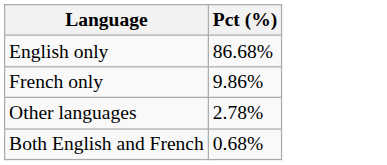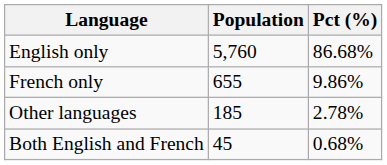 <table class="wikitable">
 <tr>
 <th>Language</th>
+<th>Population</th>
 <th>Pct (%)</th>
 </tr>
 <tr>
 <td>English only</td>
+<td>5,760</td>
 <td>86.68%</td>
 </tr>
 <tr>
 <td>French only</td>
+<td>655</td>
 <td>9.86%</td>
 </tr>
 <tr>
 <td>Other languages</td>
+<td>185</td>
 <td>2.78%</td>
 </tr>
 <tr>
 <td>Both English and French</td>
+<td>45</td>
 <td>0.68%</td>
 </tr>
 </table>
